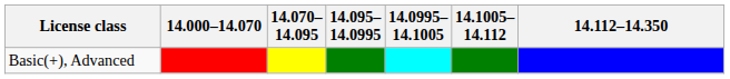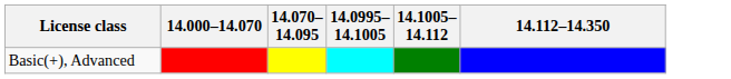 <table class="wikitable">
 <tr>
 <th style="width: 150px;">License class</th>
 <th style="width: 100px;">14.000–14.070</th>
 <th style="width: 50px;">14.070–14.095</th>
-<th style="width: 20px;">14.095–14.0995</th>
 <th style="width: 20px;">14.0995–14.1005</th>
 <th style="width: 50px;">14.1005–14.112</th>
 <th style="width: 200px;">14.112–14.350</th>
 </tr>
 <tr>
 <td>Basic(+), Advanced</td>
 <td style="background:red;"></td>
 <td style="background:yellow;"></td>
-<td style="background:green;"></td>
 <td style="background:cyan;"></td>
 <td style="background:green;"></td>
 <td style="background:blue;"></td>
 </tr>
 </table>
